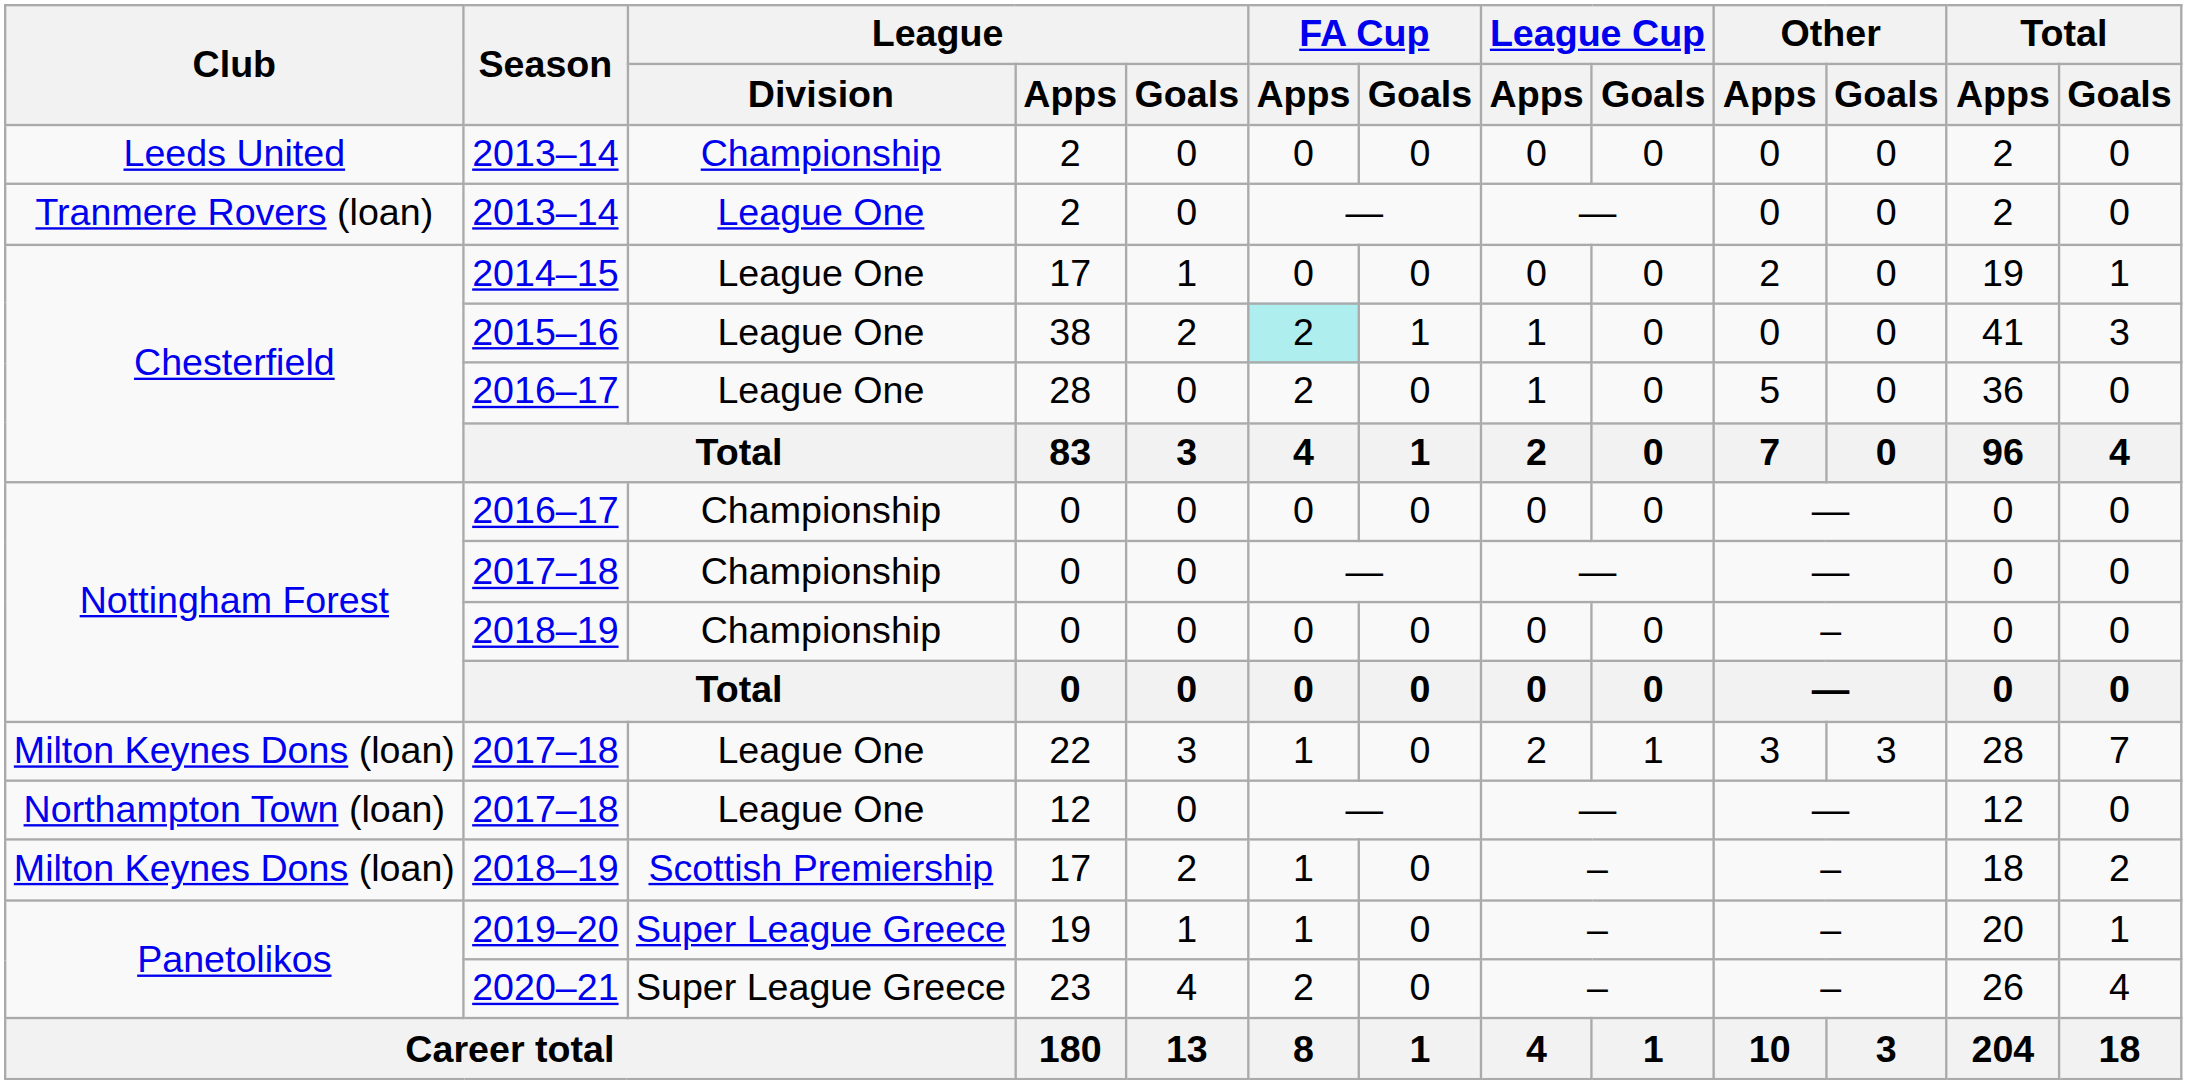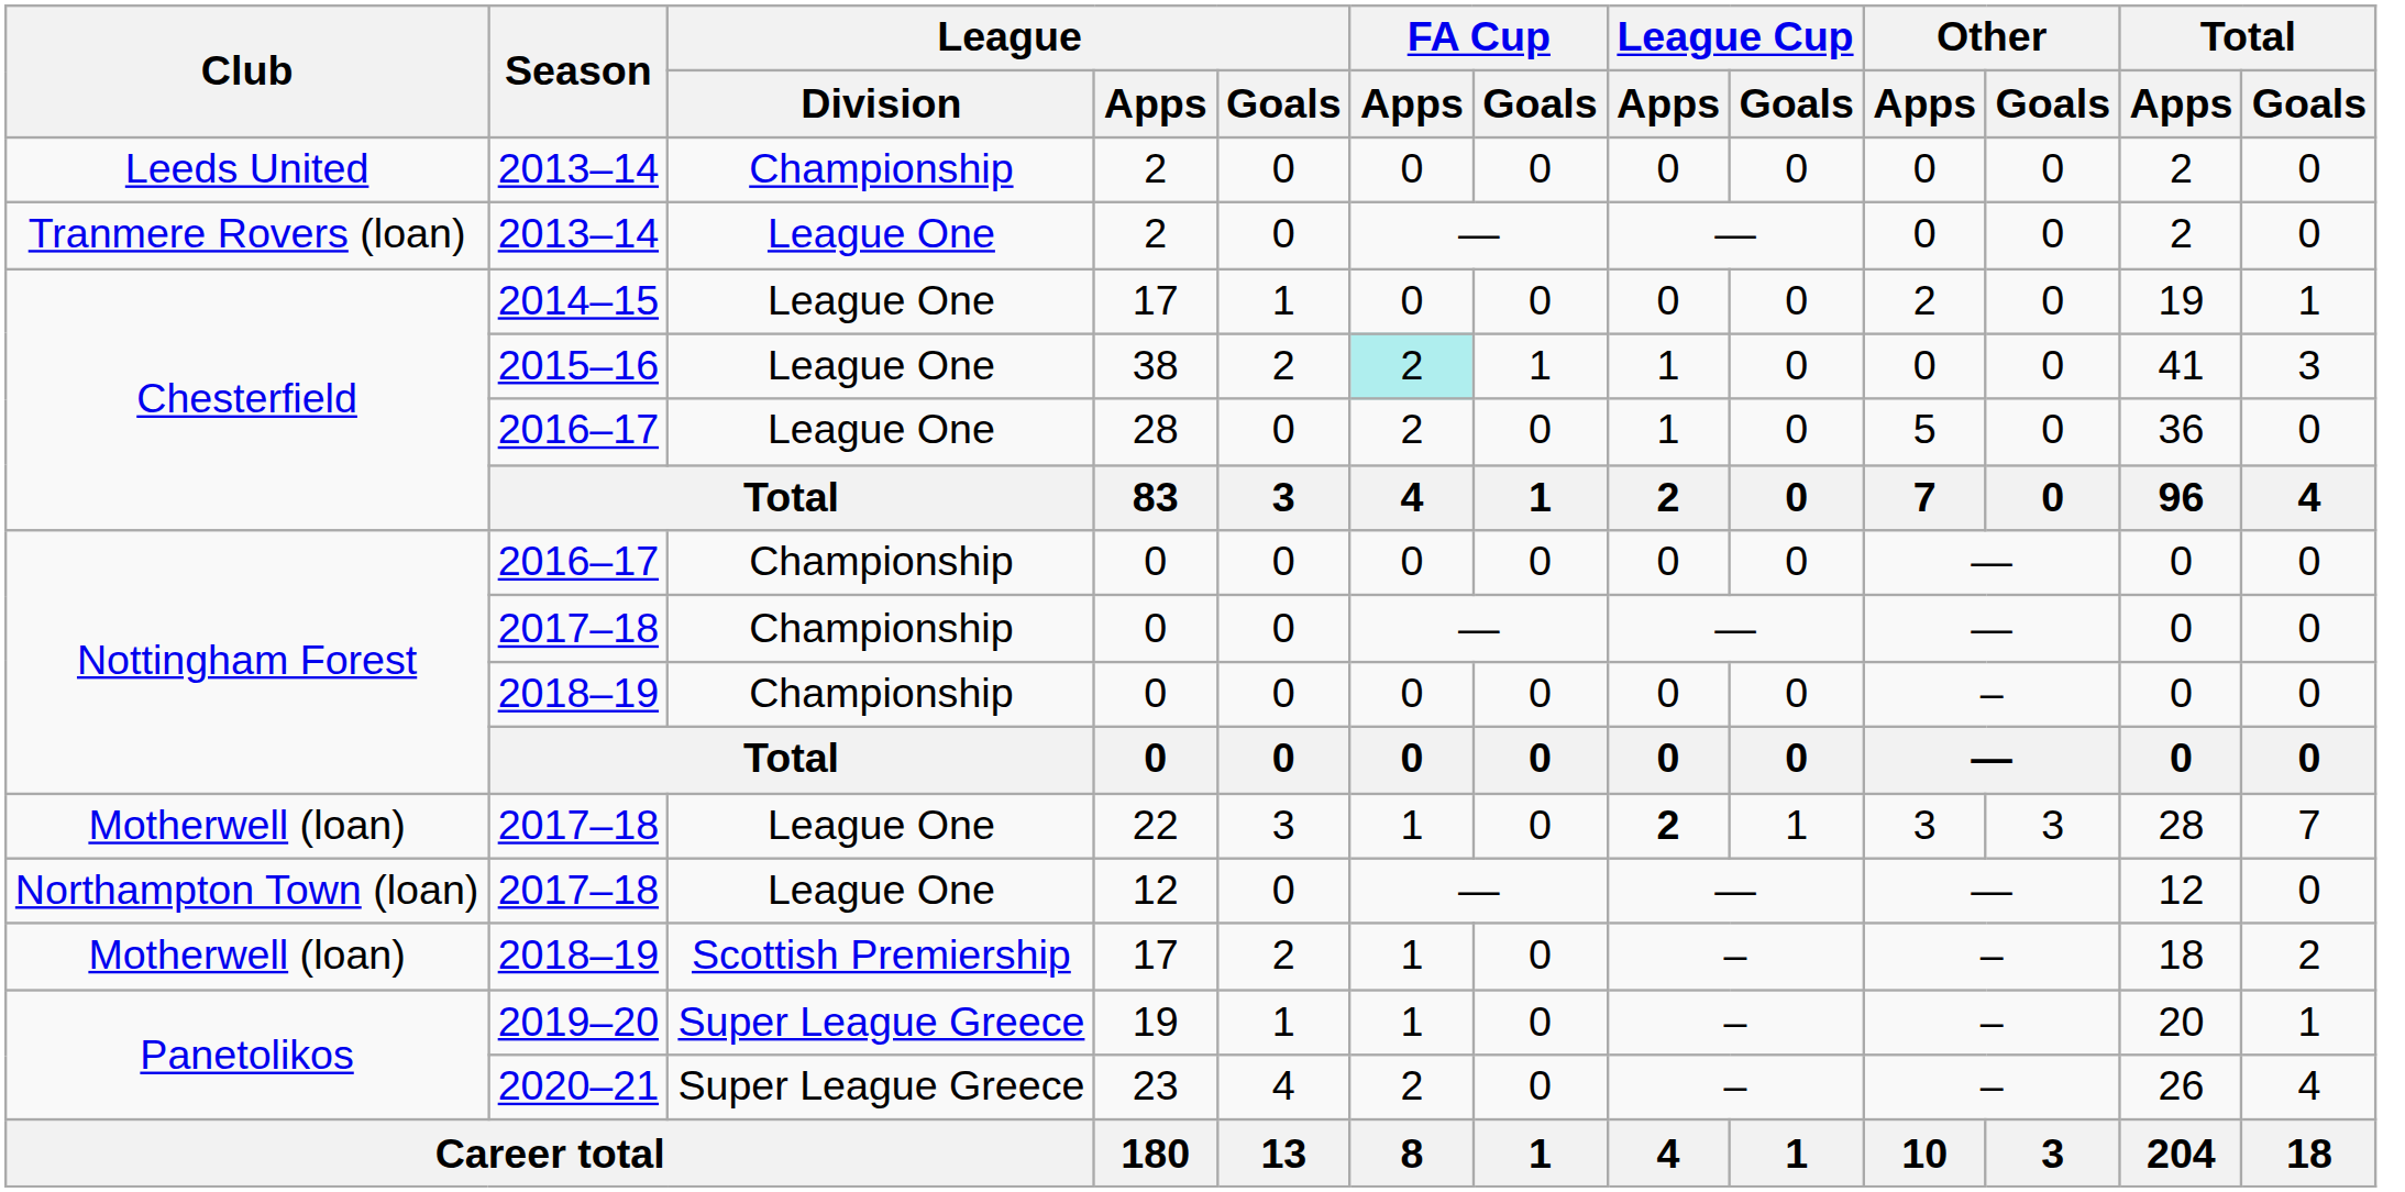 <table class=wikitable style="text-align: center">
 <tr>
 <th rowspan=2>Club</th>
 <th rowspan=2>Season</th>
 <th colspan=3>League</th>
 <th colspan=2><a href='#'>FA Cup</a></th>
 <th colspan=2><a href='#'>League Cup</a></th>
 <th colspan=2>Other</th>
 <th colspan=2>Total</th>
 </tr>
 <tr>
 <th>Division</th>
 <th>Apps</th>
 <th>Goals</th>
 <th>Apps</th>
 <th>Goals</th>
 <th>Apps</th>
 <th>Goals</th>
 <th>Apps</th>
 <th>Goals</th>
 <th>Apps</th>
 <th>Goals</th>
 </tr>
 <tr>
 <td><a href='#'>Leeds United</a></td>
 <td><a href='#'>2013–14</a></td>
 <td><a href='#'>Championship</a></td>
 <td>2</td>
 <td>0</td>
 <td>0</td>
 <td>0</td>
 <td>0</td>
 <td>0</td>
 <td>0</td>
 <td>0</td>
 <td>2</td>
 <td>0</td>
 </tr>
 <tr>
 <td><a href='#'>Tranmere Rovers</a> (loan)</td>
 <td><a href='#'>2013–14</a></td>
 <td><a href='#'>League One</a></td>
 <td>2</td>
 <td>0</td>
 <td colspan=2>—</td>
 <td colspan=2>—</td>
 <td>0</td>
 <td>0</td>
 <td>2</td>
 <td>0</td>
 </tr>
 <tr>
 <td rowspan=4><a href='#'>Chesterfield</a></td>
 <td><a href='#'>2014–15</a></td>
 <td>League One</td>
 <td>17</td>
 <td>1</td>
 <td>0</td>
 <td>0</td>
 <td>0</td>
 <td>0</td>
 <td>2</td>
 <td>0</td>
 <td>19</td>
 <td>1</td>
 </tr>
 <tr>
 <td><a href='#'>2015–16</a></td>
 <td>League One</td>
 <td>38</td>
 <td>2</td>
 <td style="background: paleturquoise;">2</td>
 <td>1</td>
 <td>1</td>
 <td>0</td>
 <td>0</td>
 <td>0</td>
 <td>41</td>
 <td>3</td>
 </tr>
 <tr>
 <td><a href='#'>2016–17</a></td>
 <td>League One</td>
 <td>28</td>
 <td>0</td>
 <td>2</td>
 <td>0</td>
 <td>1</td>
 <td>0</td>
 <td>5</td>
 <td>0</td>
 <td>36</td>
 <td>0</td>
 </tr>
 <tr>
 <th colspan=2>Total</th>
 <th>83</th>
 <th>3</th>
 <th>4</th>
 <th>1</th>
 <th>2</th>
 <th>0</th>
 <th>7</th>
 <th>0</th>
 <th>96</th>
 <th>4</th>
 </tr>
 <tr>
 <td rowspan=4><a href='#'>Nottingham Forest</a></td>
 <td><a href='#'>2016–17</a></td>
 <td>Championship</td>
 <td>0</td>
 <td>0</td>
 <td>0</td>
 <td>0</td>
 <td>0</td>
 <td>0</td>
 <td colspan=2>—</td>
 <td>0</td>
 <td>0</td>
 </tr>
 <tr>
 <td><a href='#'>2017–18</a></td>
 <td>Championship</td>
 <td>0</td>
 <td>0</td>
 <td colspan="2">—</td>
 <td colspan="2">—</td>
 <td colspan=2>—</td>
 <td>0</td>
 <td>0</td>
 </tr>
 <tr>
 <td><a href='#'>2018–19</a></td>
 <td>Championship</td>
 <td>0</td>
 <td>0</td>
 <td>0</td>
 <td>0</td>
 <td>0</td>
 <td>0</td>
 <td colspan=2>–</td>
 <td>0</td>
 <td>0</td>
 </tr>
 <tr>
 <th colspan=2>Total</th>
 <th>0</th>
 <th>0</th>
 <th>0</th>
 <th>0</th>
 <th>0</th>
 <th>0</th>
 <th colspan=2>—</th>
 <th>0</th>
 <th>0</th>
 </tr>
 <tr>
-<td><a href='#'>Milton Keynes Dons</a> (loan)</td>
+<td><a href='#'>Motherwell</a> (loan)</td>
 <td><a href='#'>2017–18</a></td>
 <td>League One</td>
 <td>22</td>
 <td>3</td>
 <td>1</td>
 <td>0</td>
-<td>2</td>
+<td><strong>2</strong></td>
 <td>1</td>
 <td>3</td>
 <td>3</td>
 <td>28</td>
 <td>7</td>
 </tr>
 <tr>
 <td><a href='#'>Northampton Town</a> (loan)</td>
 <td><a href='#'>2017–18</a></td>
 <td>League One</td>
 <td>12</td>
 <td>0</td>
 <td colspan="2">—</td>
 <td colspan="2">—</td>
 <td colspan="2">—</td>
 <td>12</td>
 <td>0</td>
 </tr>
 <tr>
-<td><a href='#'>Milton Keynes Dons</a> (loan)</td>
+<td><a href='#'>Motherwell</a> (loan)</td>
 <td><a href='#'>2018–19</a></td>
 <td><a href='#'>Scottish Premiership</a></td>
 <td>17</td>
 <td>2</td>
 <td>1</td>
 <td>0</td>
 <td colspan=2>–</td>
 <td colspan=2>–</td>
 <td>18</td>
 <td>2</td>
 </tr>
 <tr>
 <td rowspan=2><a href='#'>Panetolikos</a></td>
 <td><a href='#'>2019–20</a></td>
 <td><a href='#'>Super League Greece</a></td>
 <td>19</td>
 <td>1</td>
 <td>1</td>
 <td>0</td>
 <td colspan=2>–</td>
 <td colspan=2>–</td>
 <td>20</td>
 <td>1</td>
 </tr>
 <tr>
 <td><a href='#'>2020–21</a></td>
 <td>Super League Greece</td>
 <td>23</td>
 <td>4</td>
 <td>2</td>
 <td>0</td>
 <td colspan=2>–</td>
 <td colspan=2>–</td>
 <td>26</td>
 <td>4</td>
 </tr>
 <tr>
 <th colspan=3>Career total</th>
 <th>180</th>
 <th>13</th>
 <th>8</th>
 <th>1</th>
 <th>4</th>
 <th>1</th>
 <th>10</th>
 <th>3</th>
 <th>204</th>
 <th>18</th>
 </tr>
 </table>
